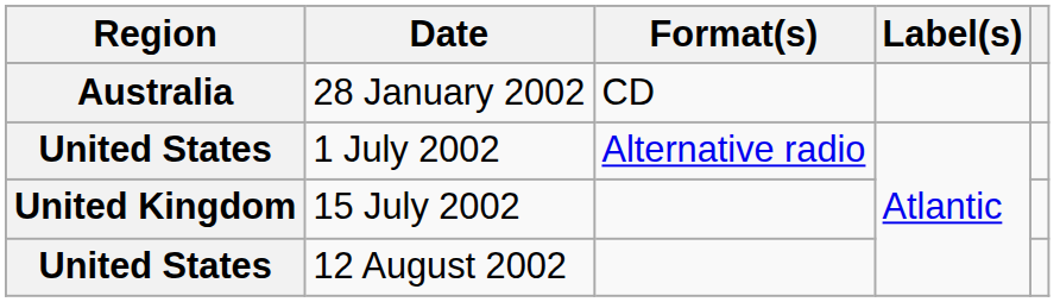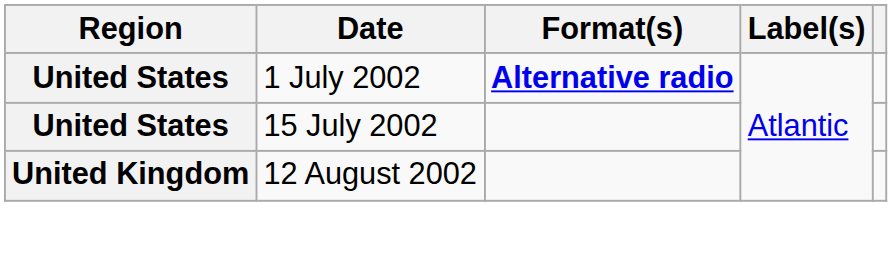 <table class="wikitable plainrowheaders">
 <tr>
 <th scope="col">Region</th>
 <th scope="col">Date</th>
 <th scope="col">Format(s)</th>
 <th scope="col">Label(s)</th>
 <th scope="col"></th>
 </tr>
 <tr>
-<th scope="row">Australia</th>
-<td>28 January 2002</td>
-<td>CD</td>
-<td></td>
+<th scope="row">United States</th>
+<td>1 July 2002</td>
+<td><strong><a href='#'>Alternative radio</a></strong></td>
+<td rowspan="3"><a href='#'>Atlantic</a></td>
 <td align="center"></td>
 </tr>
 <tr>
 <th scope="row">United States</th>
-<td>1 July 2002</td>
-<td><a href='#'>Alternative radio</a></td>
-<td rowspan="3"><a href='#'>Atlantic</a></td>
-<td align="center"></td>
-</tr>
-<tr>
-<th scope="row">United Kingdom</th>
 <td>15 July 2002</td>
 <td></td>
 <td align="center"></td>
 </tr>
 <tr>
-<th scope="row">United States</th>
+<th scope="row">United Kingdom</th>
 <td>12 August 2002</td>
 <td></td>
 <td align="center"></td>
 </tr>
 </table>
